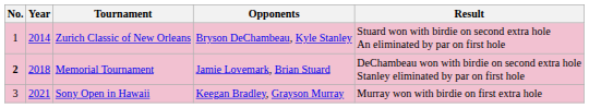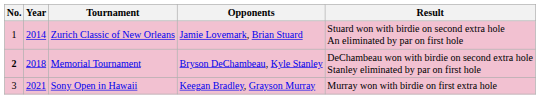 <table class="wikitable" style="font-size:95%;">
 <tr>
 <th>No.</th>
 <th>Year</th>
 <th>Tournament</th>
 <th>Opponents</th>
 <th>Result</th>
 </tr>
 <tr style="background:#F2C1D1;">
 <td align=center>1</td>
 <td><a href='#'>2014</a></td>
 <td><a href='#'>Zurich Classic of New Orleans</a></td>
-<td> <a href='#'>Bryson DeChambeau</a>,  <a href='#'>Kyle Stanley</a></td>
+<td> <a href='#'>Jamie Lovemark</a>,  <a href='#'>Brian Stuard</a></td>
 <td>Stuard won with birdie on second extra hole<br>An eliminated by par on first hole</td>
 </tr>
 <tr style="background:#F2C1D1;">
 <td align=center><strong>2</strong></td>
 <td><a href='#'>2018</a></td>
 <td><a href='#'>Memorial Tournament</a></td>
-<td> <a href='#'>Jamie Lovemark</a>,  <a href='#'>Brian Stuard</a></td>
+<td> <a href='#'>Bryson DeChambeau</a>,  <a href='#'>Kyle Stanley</a></td>
 <td>DeChambeau won with birdie on second extra hole<br>Stanley eliminated by par on first hole</td>
 </tr>
 <tr style="background:#F2C1D1;">
 <td align=center>3</td>
 <td><a href='#'>2021</a></td>
 <td><a href='#'>Sony Open in Hawaii</a></td>
 <td> <a href='#'>Keegan Bradley</a>,  <a href='#'>Grayson Murray</a></td>
 <td>Murray won with birdie on first extra hole</td>
 </tr>
 </table>
